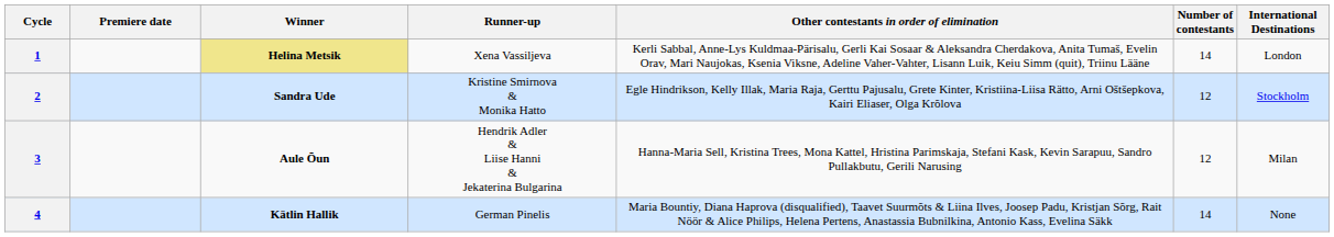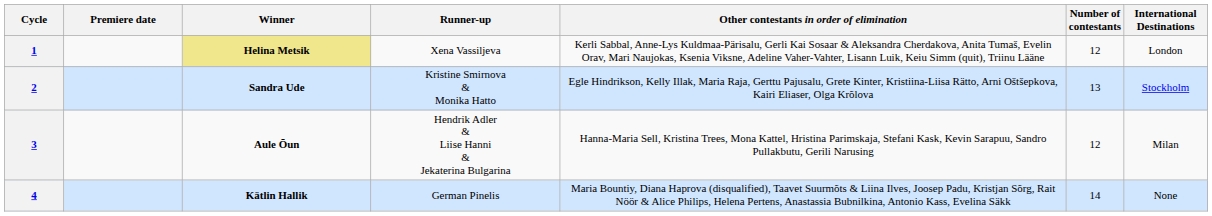 <table class="wikitable" style="font-size:90%; width:100%; text-align: center;">
 <tr>
 <th style="width:5%;">Cycle</th>
 <th style="width:10%;">Premiere date</th>
 <th width=16%>Winner</th>
 <th width=16%>Runner-up</th>
 <th style="width:43%;">Other contestants <em>in order of elimination</em></th>
 <th style="width:3%;">Number of contestants</th>
 <th style="width:8%;">International Destinations</th>
 </tr>
 <tr>
 <th><a href='#'>1</a></th>
 <td></td>
 <td style="background: khaki;"><strong>Helina Metsik</strong></td>
 <td>Xena Vassiljeva</td>
 <td>Kerli Sabbal, Anne-Lys Kuldmaa-Pärisalu, Gerli Kai Sosaar & Aleksandra Cherdakova, Anita Tumaš, Evelin Orav, Mari Naujokas, Ksenia Viksne, Adeline Vaher-Vahter, Lisann Luik, Keiu Simm (quit), Triinu Lääne</td>
-<td>14</td>
+<td>12</td>
 <td>London</td>
 </tr>
 <tr style="background: #D0E6FF;">
 <th><a href='#'>2</a></th>
 <td></td>
 <td><strong>Sandra Ude</strong></td>
 <td>Kristine Smirnova<br>&<br>Monika Hatto</td>
 <td>Egle Hindrikson, Kelly Illak, Maria Raja, Gerttu Pajusalu, Grete Kinter, Kristiina-Liisa Rätto, Arni Oštšepkova, Kairi Eliaser, Olga Krõlova</td>
-<td>12</td>
+<td>13</td>
 <td><a href='#'>Stockholm</a></td>
 </tr>
 <tr>
 <th><a href='#'>3</a></th>
 <td></td>
 <td><strong>Aule Õun</strong></td>
 <td>Hendrik Adler<br>&<br>Liise Hanni<br>&<br>Jekaterina Bulgarina</td>
 <td>Hanna-Maria Sell, Kristina Trees, Mona Kattel, Hristina Parimskaja, Stefani Kask, Kevin Sarapuu, Sandro Pullakbutu, Gerili Narusing</td>
 <td>12</td>
 <td>Milan</td>
 </tr>
 <tr style="background: #D0E6FF;">
 <th><a href='#'>4</a></th>
 <td></td>
 <td><strong>Kätlin Hallik</strong></td>
 <td>German Pinelis</td>
 <td>Maria Bountiy, Diana Haprova (disqualified), Taavet Suurmõts & Liina Ilves, Joosep Padu, Kristjan Sõrg, Rait Nöör & Alice Philips, Helena Pertens, Anastassia Bubnilkina, Antonio Kass, Evelina Säkk</td>
 <td>14</td>
 <td>None</td>
 </tr>
 </table>
